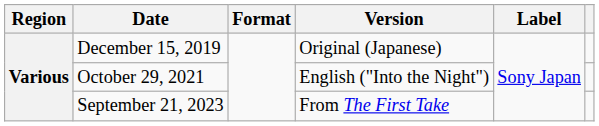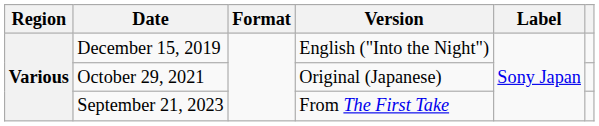 <table class="wikitable plainrowheaders">
 <tr>
 <th scope="col">Region</th>
 <th scope="col">Date</th>
 <th scope="col">Format</th>
 <th scope="col">Version</th>
 <th scope="col">Label</th>
 <th scope="col"></th>
 </tr>
 <tr>
 <th scope="row" rowspan="3">Various</th>
 <td>December 15, 2019</td>
 <td rowspan="3"></td>
-<td>Original (Japanese)</td>
+<td>English ("Into the Night")</td>
 <td rowspan="3"><a href='#'>Sony Japan</a></td>
 <td style="text-align:center"></td>
 </tr>
 <tr>
 <td>October 29, 2021</td>
-<td>English ("Into the Night")</td>
+<td>Original (Japanese)</td>
 <td style="text-align:center"></td>
 </tr>
 <tr>
 <td>September 21, 2023</td>
 <td>From <em><a href='#'>The First Take</a></em></td>
 <td style="text-align:center"></td>
 </tr>
 </table>
